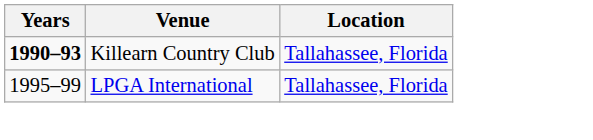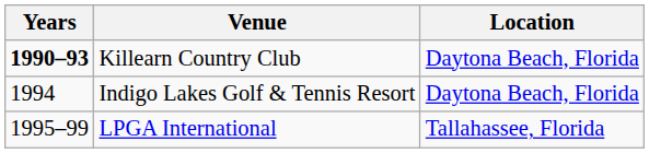 <table class=wikitable>
 <tr>
 <th>Years</th>
 <th>Venue</th>
 <th>Location</th>
 </tr>
 <tr>
 <td><strong>1990–93</strong></td>
 <td>Killearn Country Club</td>
-<td><a href='#'>Tallahassee, Florida</a></td>
+<td><a href='#'>Daytona Beach, Florida</a></td>
+</tr>
+<tr>
+<td>1994</td>
+<td>Indigo Lakes Golf & Tennis Resort</td>
+<td><a href='#'>Daytona Beach, Florida</a></td>
 </tr>
 <tr>
 <td>1995–99</td>
 <td><a href='#'>LPGA International</a></td>
 <td><a href='#'>Tallahassee, Florida</a></td>
 </tr>
 </table>
